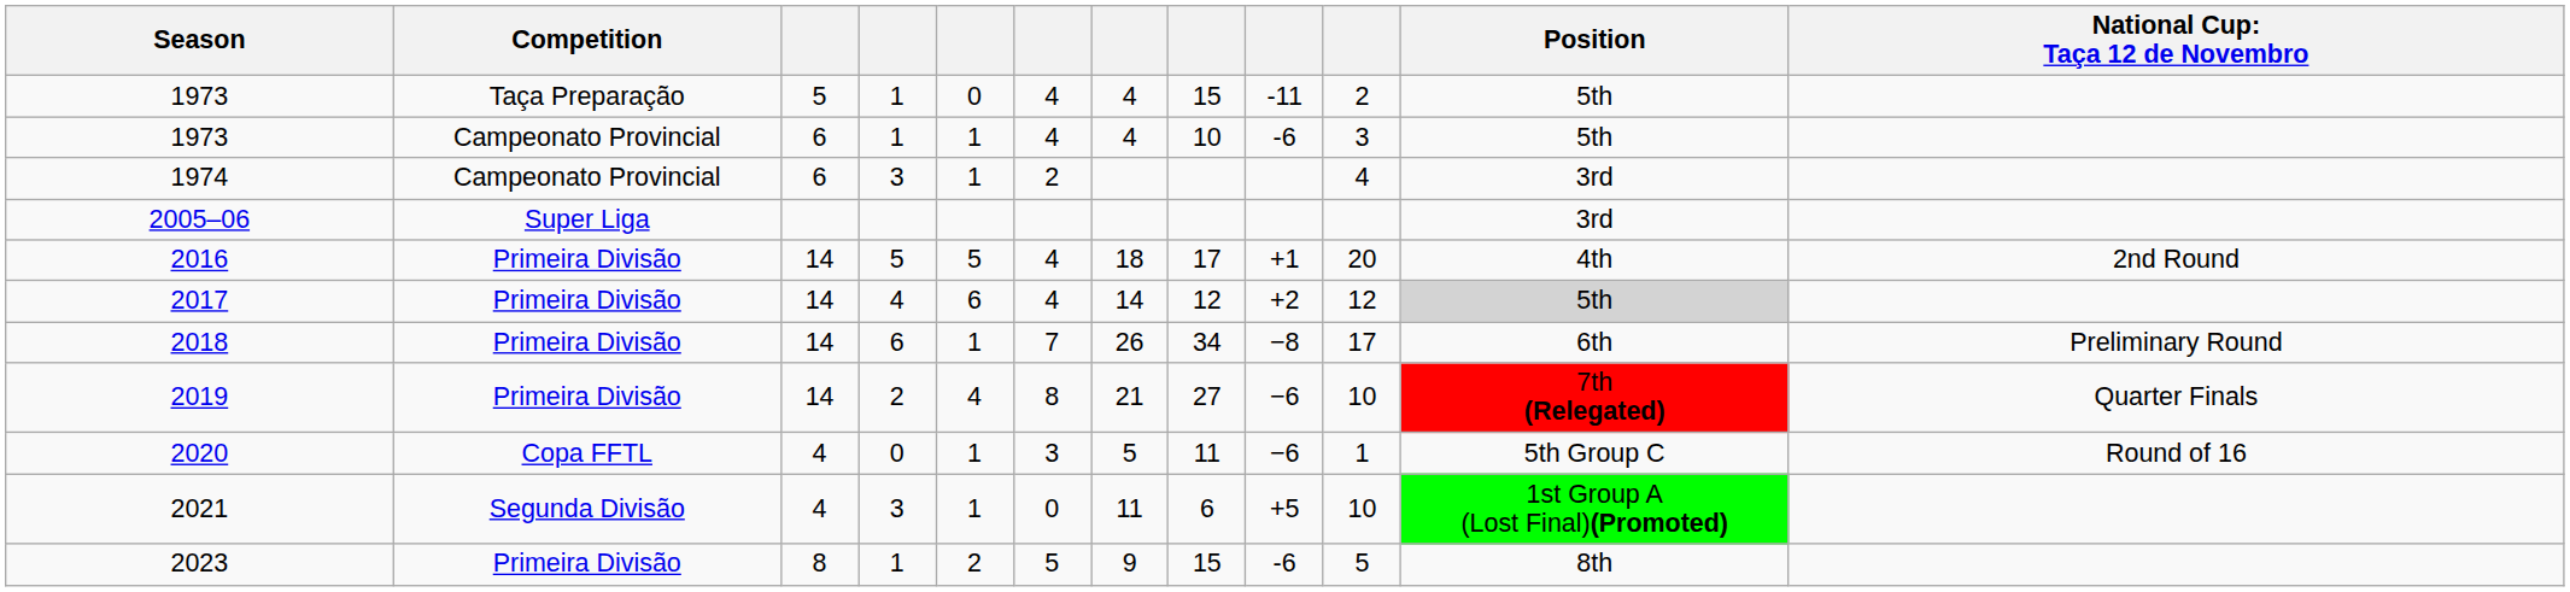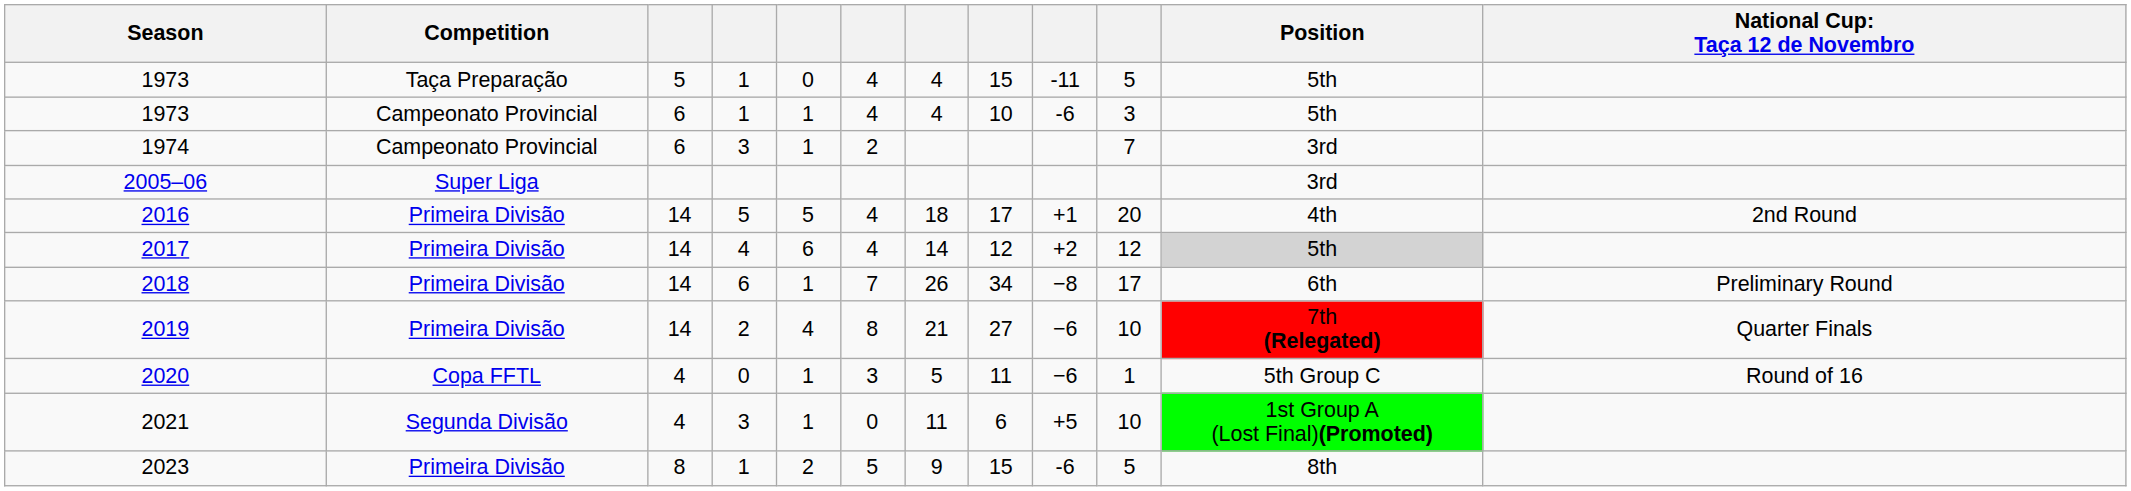 <table class="wikitable" style="text-align:center; font-size:100%;width:100%; text-align:center">
 <tr>
 <th width="10%">Season</th>
 <th width="10%">Competition</th>
 <th width="2%"></th>
 <th width="2%"></th>
 <th width="2%"></th>
 <th width="2%"></th>
 <th width="2%"></th>
 <th width="2%"></th>
 <th width="2%"></th>
 <th width="2%"></th>
 <th width="10%">Position</th>
 <th width="20%">National Cup:<br><a href='#'>Taça 12 de Novembro</a></th>
 </tr>
 <tr>
 <td>1973</td>
 <td>Taça Preparação</td>
 <td>5</td>
 <td>1</td>
 <td>0</td>
 <td>4</td>
 <td>4</td>
 <td>15</td>
 <td>-11</td>
-<td>2</td>
+<td>5</td>
 <td>5th</td>
 <td></td>
 </tr>
 <tr>
 <td>1973</td>
 <td>Campeonato Provincial</td>
 <td>6</td>
 <td>1</td>
 <td>1</td>
 <td>4</td>
 <td>4</td>
 <td>10</td>
 <td>-6</td>
 <td>3</td>
 <td>5th</td>
 <td></td>
 </tr>
 <tr>
 <td>1974</td>
 <td>Campeonato Provincial</td>
 <td>6</td>
 <td>3</td>
 <td>1</td>
 <td>2</td>
 <td></td>
 <td></td>
 <td></td>
-<td>4</td>
+<td>7</td>
 <td>3rd</td>
 <td></td>
 </tr>
 <tr>
 <td><a href='#'>2005–06</a></td>
 <td><a href='#'>Super Liga</a></td>
 <td></td>
 <td></td>
 <td></td>
 <td></td>
 <td></td>
 <td></td>
 <td></td>
 <td></td>
 <td>3rd</td>
 <td></td>
 </tr>
 <tr>
 <td><a href='#'>2016</a></td>
 <td><a href='#'>Primeira Divisão</a></td>
 <td>14</td>
 <td>5</td>
 <td>5</td>
 <td>4</td>
 <td>18</td>
 <td>17</td>
 <td>+1</td>
 <td>20</td>
 <td>4th</td>
 <td>2nd Round</td>
 </tr>
 <tr>
 <td><a href='#'>2017</a></td>
 <td><a href='#'>Primeira Divisão</a></td>
 <td>14</td>
 <td>4</td>
 <td>6</td>
 <td>4</td>
 <td>14</td>
 <td>12</td>
 <td>+2</td>
 <td>12</td>
 <td style="background: lightgrey;">5th</td>
 <td></td>
 </tr>
 <tr>
 <td><a href='#'>2018</a></td>
 <td><a href='#'>Primeira Divisão</a></td>
 <td>14</td>
 <td>6</td>
 <td>1</td>
 <td>7</td>
 <td>26</td>
 <td>34</td>
 <td>−8</td>
 <td>17</td>
 <td>6th</td>
 <td>Preliminary Round</td>
 </tr>
 <tr>
 <td><a href='#'>2019</a></td>
 <td><a href='#'>Primeira Divisão</a></td>
 <td>14</td>
 <td>2</td>
 <td>4</td>
 <td>8</td>
 <td>21</td>
 <td>27</td>
 <td>−6</td>
 <td>10</td>
 <td bgcolor='Red'>7th<br><strong>(Relegated)</strong></td>
 <td>Quarter Finals</td>
 </tr>
 <tr>
 <td><a href='#'>2020</a></td>
 <td><a href='#'>Copa FFTL</a></td>
 <td>4</td>
 <td>0</td>
 <td>1</td>
 <td>3</td>
 <td>5</td>
 <td>11</td>
 <td>−6</td>
 <td>1</td>
 <td>5th Group C</td>
 <td>Round of 16</td>
 </tr>
 <tr>
 <td>2021</td>
 <td><a href='#'>Segunda Divisão</a></td>
 <td>4</td>
 <td>3</td>
 <td>1</td>
 <td>0</td>
 <td>11</td>
 <td>6</td>
 <td>+5</td>
 <td>10</td>
 <td bgcolor='Lime'>1st Group A<br>(Lost Final)<strong>(Promoted)</strong></td>
 <td></td>
 </tr>
 <tr>
 <td>2023</td>
 <td><a href='#'>Primeira Divisão</a></td>
 <td>8</td>
 <td>1</td>
 <td>2</td>
 <td>5</td>
 <td>9</td>
 <td>15</td>
 <td>-6</td>
 <td>5</td>
 <td>8th</td>
 <td></td>
 </tr>
 </table>
